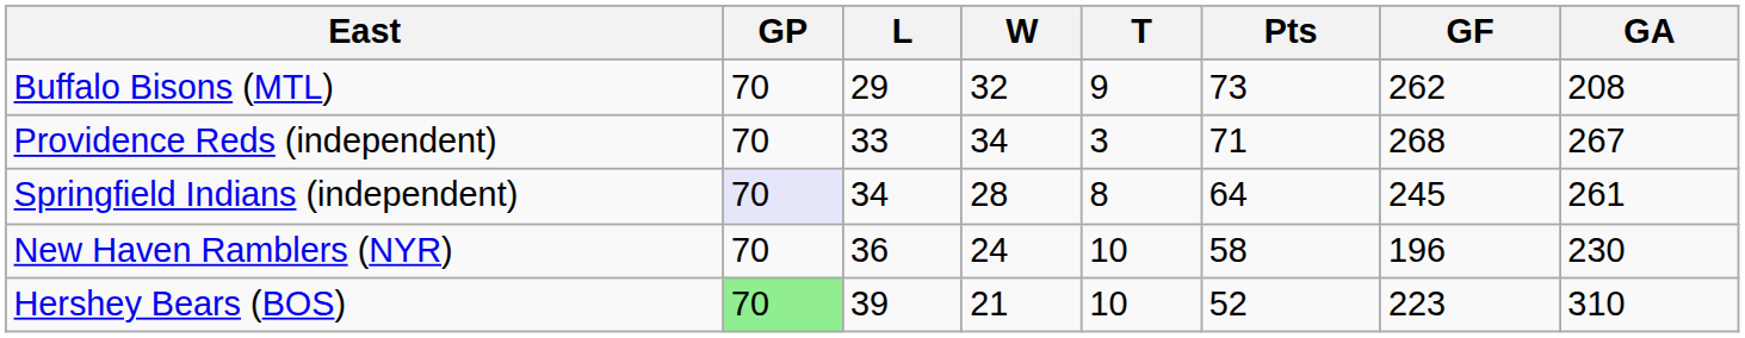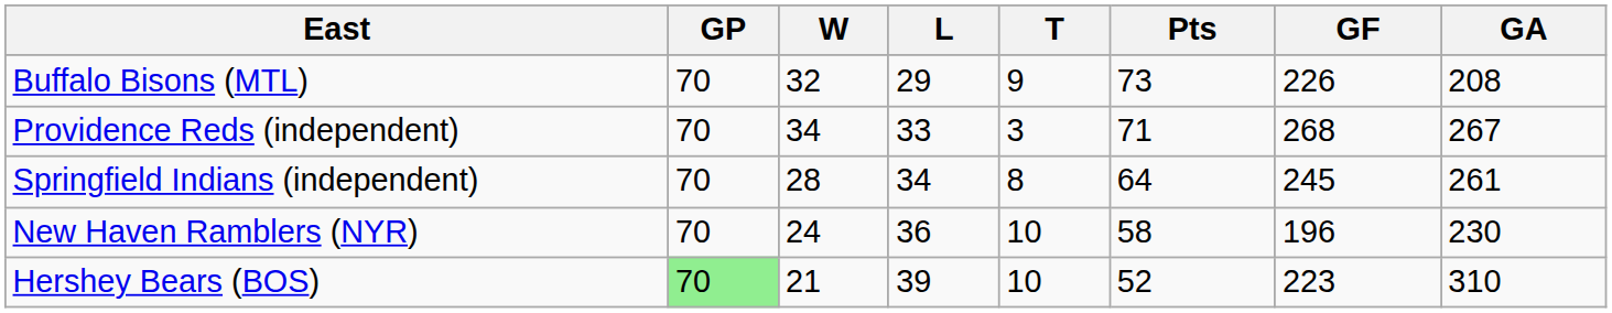 <table class="wikitable">
 <tr>
 <th bgcolor="#DDDDFF" width="30%">East</th>
 <th bgcolor="#DDDDFF" width="5%">GP</th>
+<th bgcolor="#DDDDFF" width="5%">W</th>
 <th bgcolor="#DDDDFF" width="5%">L</th>
-<th bgcolor="#DDDDFF" width="5%">W</th>
 <th bgcolor="#DDDDFF" width="5%">T</th>
 <th bgcolor="#DDDDFF" width="7.5%">Pts</th>
 <th bgcolor="#DDDDFF" width="7.5%">GF</th>
 <th bgcolor="#DDDDFF" width="7.5%">GA</th>
 </tr>
 <tr>
 <td><a href='#'>Buffalo Bisons</a> (<a href='#'>MTL</a>)</td>
 <td>70</td>
+<td>32</td>
 <td>29</td>
-<td>32</td>
 <td>9</td>
 <td>73</td>
-<td>262</td>
+<td>226</td>
 <td>208</td>
 </tr>
 <tr>
 <td><a href='#'>Providence Reds</a> (independent)</td>
 <td>70</td>
+<td>34</td>
 <td>33</td>
-<td>34</td>
 <td>3</td>
 <td>71</td>
 <td>268</td>
 <td>267</td>
 </tr>
 <tr>
 <td><a href='#'>Springfield Indians</a> (independent)</td>
-<td style="background: lavender;">70</td>
+<td>70</td>
+<td>28</td>
 <td>34</td>
-<td>28</td>
 <td>8</td>
 <td>64</td>
 <td>245</td>
 <td>261</td>
 </tr>
 <tr>
 <td><a href='#'>New Haven Ramblers</a> (<a href='#'>NYR</a>)</td>
 <td>70</td>
+<td>24</td>
 <td>36</td>
-<td>24</td>
 <td>10</td>
 <td>58</td>
 <td>196</td>
 <td>230</td>
 </tr>
 <tr>
 <td><a href='#'>Hershey Bears</a> (<a href='#'>BOS</a>)</td>
 <td style="background: lightgreen;">70</td>
+<td>21</td>
 <td>39</td>
-<td>21</td>
 <td>10</td>
 <td>52</td>
 <td>223</td>
 <td>310</td>
 </tr>
 </table>
